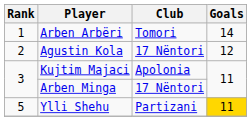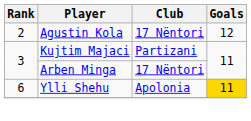 <table class="wikitable" style="text-align:center">
 <tr>
 <th>Rank</th>
 <th>Player</th>
 <th>Club</th>
 <th>Goals</th>
-</tr>
-<tr>
-<td>1</td>
-<td align="left"> <a href='#'>Arben Arbëri</a></td>
-<td align="left"><a href='#'>Tomori</a></td>
-<td>14</td>
 </tr>
 <tr>
 <td>2</td>
 <td align="left"> <a href='#'>Agustin Kola</a></td>
 <td align="left"><a href='#'>17 Nëntori</a></td>
 <td>12</td>
 </tr>
 <tr>
 <td rowspan="2">3</td>
 <td align="left"> <a href='#'>Kujtim Majaci</a></td>
-<td align="left"><a href='#'>Apolonia</a></td>
+<td align="left"><a href='#'>Partizani</a></td>
 <td rowspan="2">11</td>
 </tr>
 <tr>
 <td align="left"> <a href='#'>Arben Minga</a></td>
 <td align="left"><a href='#'>17 Nëntori</a></td>
 </tr>
 <tr>
-<td>5</td>
+<td>6</td>
 <td align="left"> <a href='#'>Ylli Shehu</a></td>
-<td align="left"><a href='#'>Partizani</a></td>
+<td align="left"><a href='#'>Apolonia</a></td>
 <td style="background: gold;">11</td>
 </tr>
 <tr>
 </tr>
 </table>
